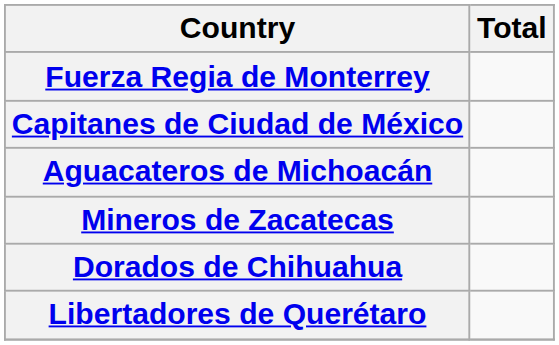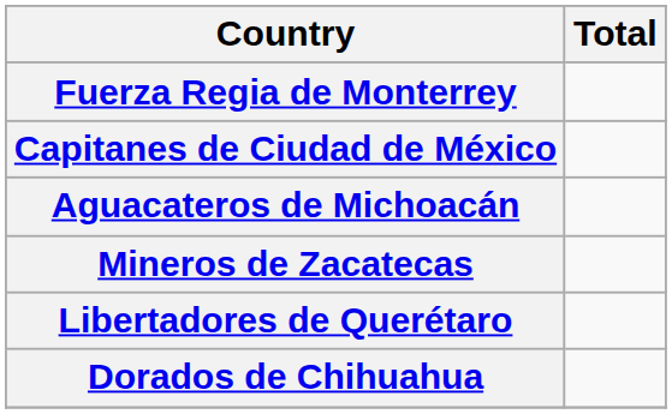 <table class="sortable wikitable plainrowheaders">
 <tr>
 <th scope="col">Country</th>
 <th scope="col">Total</th>
 </tr>
 <tr>
 <th scope="row"><a href='#'>Fuerza Regia de Monterrey</a></th>
 <td align="center"></td>
 </tr>
 <tr>
 <th scope="row"><a href='#'>Capitanes de Ciudad de México</a></th>
 <td align="center"></td>
 </tr>
 <tr>
 <th scope="row"><a href='#'>Aguacateros de Michoacán</a></th>
 <td align="center"></td>
 </tr>
 <tr>
 <th scope="row"><a href='#'>Mineros de Zacatecas</a></th>
 <td align="center"></td>
 </tr>
 <tr>
-<th scope="row"><a href='#'>Dorados de Chihuahua</a></th>
+<th scope="row"><a href='#'>Libertadores de Querétaro</a></th>
 <td align="center"></td>
 </tr>
 <tr>
-<th scope="row"><a href='#'>Libertadores de Querétaro</a></th>
+<th scope="row"><a href='#'>Dorados de Chihuahua</a></th>
 <td align="center"></td>
 </tr>
 <tr>
 </tr>
 </table>
